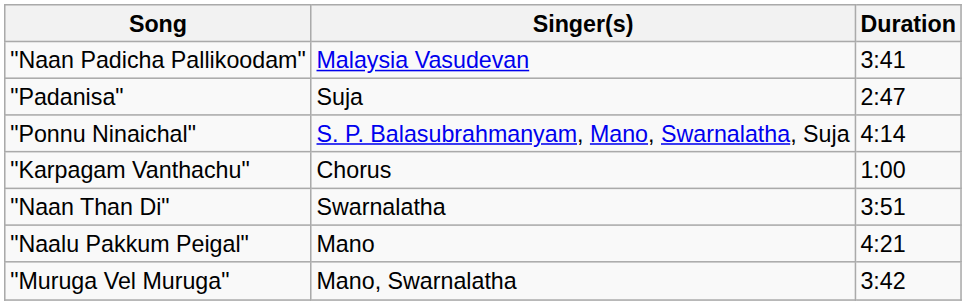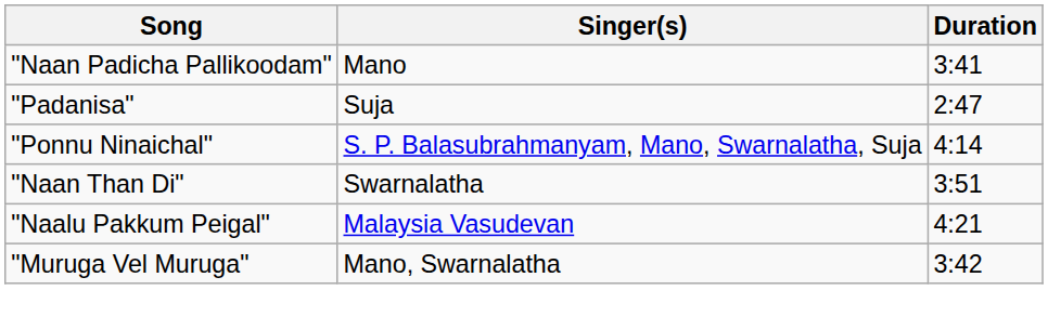 <table class="wikitable" style="font-size:95%;">
 <tr>
 <th>Song</th>
 <th>Singer(s)</th>
 <th>Duration</th>
 </tr>
 <tr>
 <td>"Naan Padicha Pallikoodam"</td>
-<td><a href='#'>Malaysia Vasudevan</a></td>
+<td>Mano</td>
 <td>3:41</td>
 </tr>
 <tr>
 <td>"Padanisa"</td>
 <td>Suja</td>
 <td>2:47</td>
 </tr>
 <tr>
 <td>"Ponnu Ninaichal"</td>
 <td><a href='#'>S. P. Balasubrahmanyam</a>, <a href='#'>Mano</a>, <a href='#'>Swarnalatha</a>, Suja</td>
 <td>4:14</td>
 </tr>
 <tr>
-<td>"Karpagam Vanthachu"</td>
-<td>Chorus</td>
-<td>1:00</td>
-</tr>
-<tr>
 <td>"Naan Than Di"</td>
 <td>Swarnalatha</td>
 <td>3:51</td>
 </tr>
 <tr>
 <td>"Naalu Pakkum Peigal"</td>
-<td>Mano</td>
+<td><a href='#'>Malaysia Vasudevan</a></td>
 <td>4:21</td>
 </tr>
 <tr>
 <td>"Muruga Vel Muruga"</td>
 <td>Mano, Swarnalatha</td>
 <td>3:42</td>
 </tr>
 </table>
